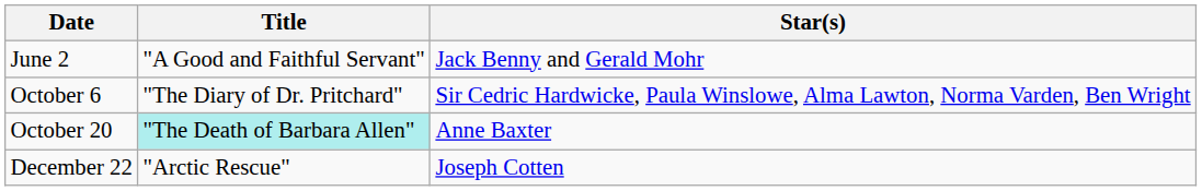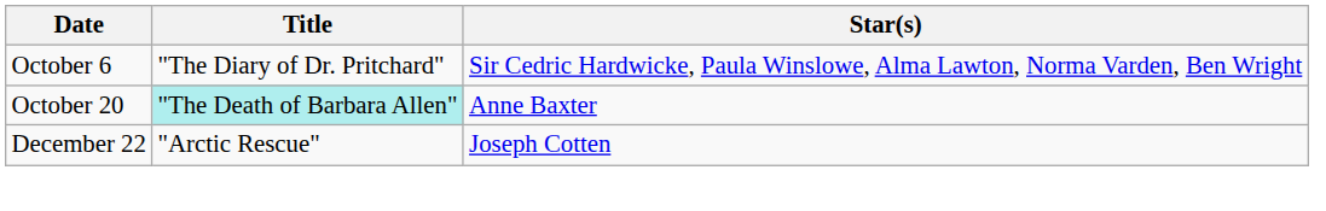 <table class="wikitable">
 <tr>
 <th>Date</th>
 <th>Title</th>
 <th>Star(s)</th>
-</tr>
-<tr>
-<td>June 2</td>
-<td>"A Good and Faithful Servant"</td>
-<td><a href='#'>Jack Benny</a> and <a href='#'>Gerald Mohr</a> </td>
 </tr>
 <tr>
 <td>October 6</td>
 <td>"The Diary of Dr. Pritchard"</td>
 <td><a href='#'>Sir Cedric Hardwicke</a>, <a href='#'>Paula Winslowe</a>, <a href='#'>Alma Lawton</a>, <a href='#'>Norma Varden</a>, <a href='#'>Ben Wright</a></td>
 </tr>
 <tr>
 <td>October 20</td>
 <td style="background: paleturquoise;">"The Death of Barbara Allen"</td>
 <td><a href='#'>Anne Baxter</a></td>
 </tr>
 <tr>
 <td>December 22</td>
 <td>"Arctic Rescue"</td>
 <td><a href='#'>Joseph Cotten</a></td>
 </tr>
 </table>
